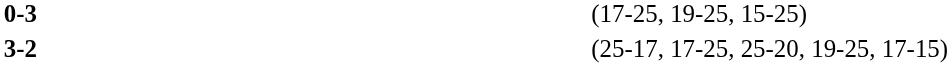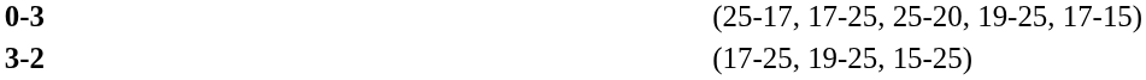 <table width=100% cellspacing=1>
 <tr>
 <th width=20%></th>
 <th width=12%></th>
 <th width=20%></th>
 <th width=33%></th>
 <td></td>
 </tr>
 <tr style=font-size:90%>
 <td align=right></td>
 <td align=center><strong>0-3</strong></td>
 <td></td>
-<td>(17-25, 19-25, 15-25)</td>
+<td>(25-17, 17-25, 25-20, 19-25, 17-15)</td>
 <td></td>
 </tr>
 <tr style=font-size:90%>
 <td align=right></td>
 <td align=center><strong>3-2</strong></td>
 <td></td>
-<td>(25-17, 17-25, 25-20, 19-25, 17-15)</td>
+<td>(17-25, 19-25, 15-25)</td>
 </tr>
 </table>
